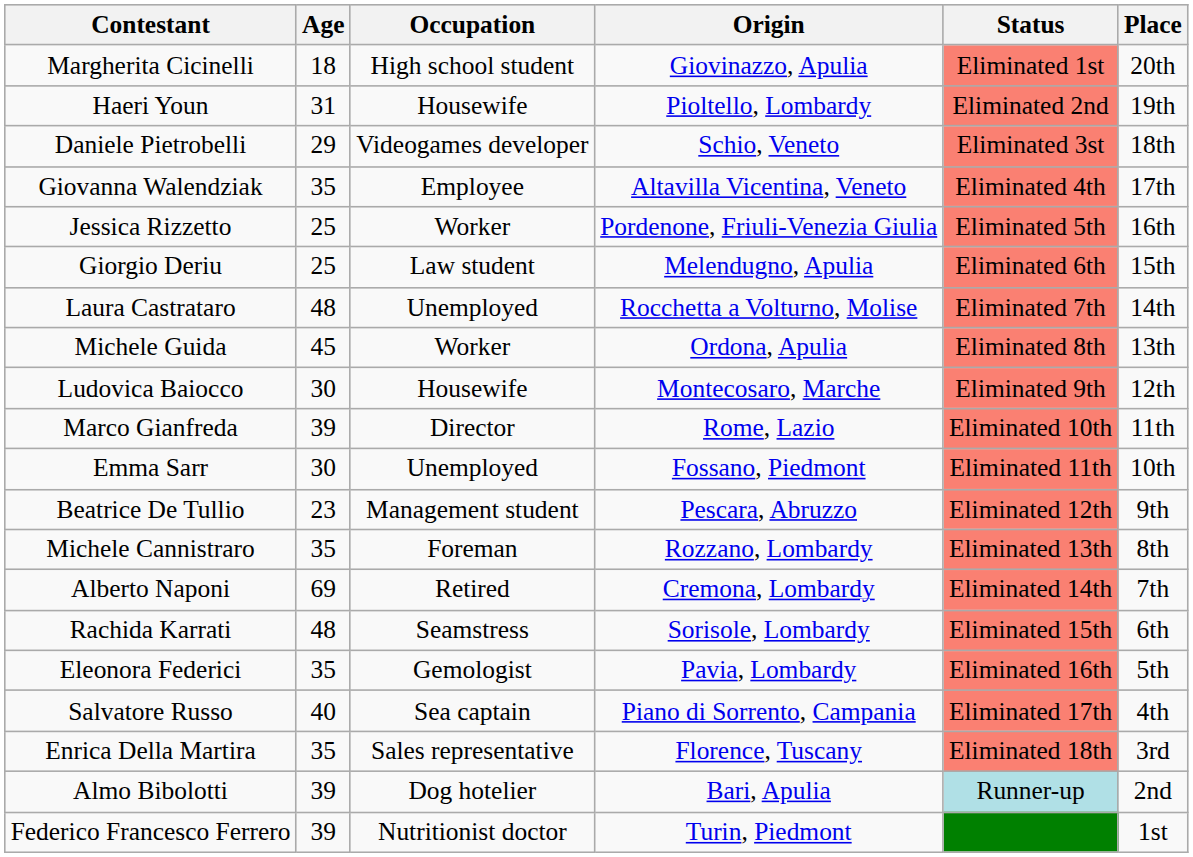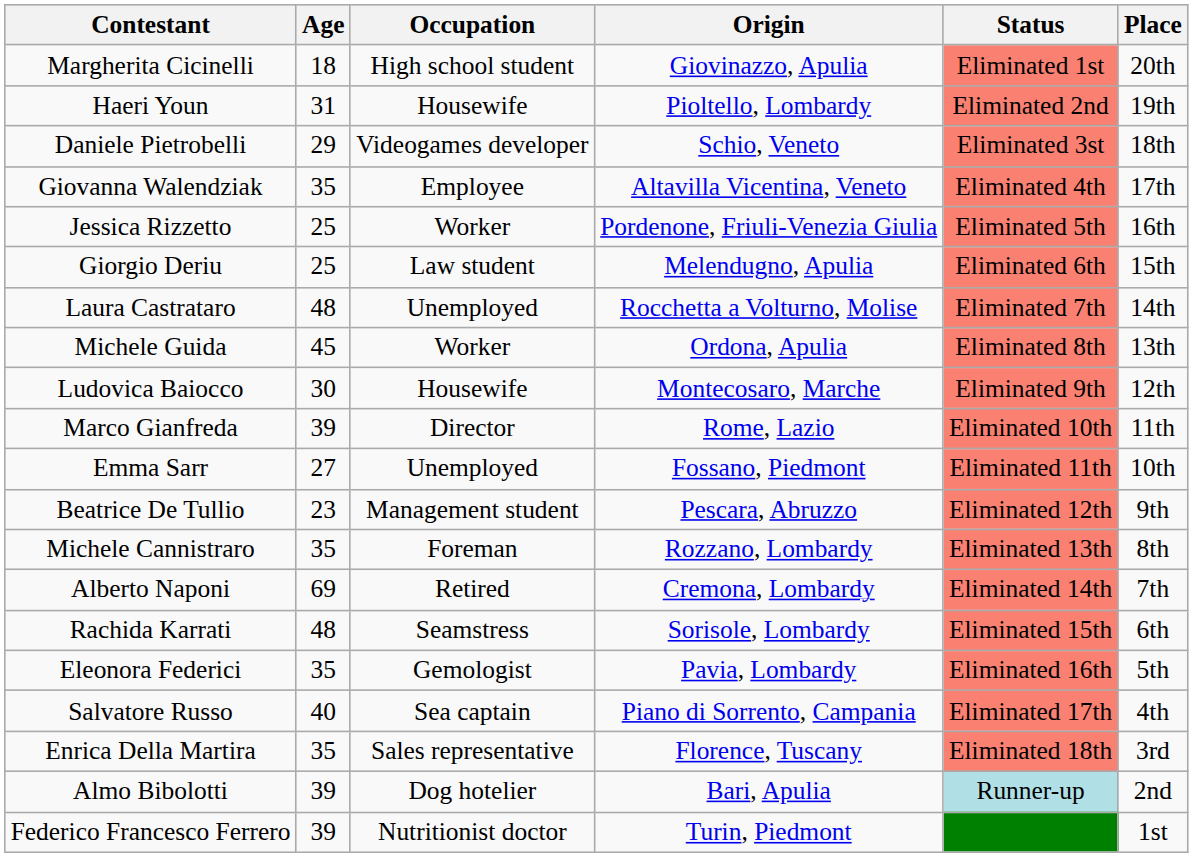 <table class="wikitable" style="text-align: center;">
 <tr>
 <th>Contestant</th>
 <th>Age</th>
 <th>Occupation</th>
 <th>Origin</th>
 <th>Status</th>
 <th>Place</th>
 </tr>
 <tr>
 <td>Margherita Cicinelli</td>
 <td>18</td>
 <td>High school student</td>
 <td><a href='#'>Giovinazzo</a>, <a href='#'>Apulia</a></td>
 <td bgcolor=#fa8072>Eliminated 1st</td>
 <td>20th</td>
 </tr>
 <tr>
 <td>Haeri Youn</td>
 <td>31</td>
 <td>Housewife</td>
 <td><a href='#'>Pioltello</a>, <a href='#'>Lombardy</a></td>
 <td bgcolor=#fa8072>Eliminated 2nd</td>
 <td>19th</td>
 </tr>
 <tr>
 <td>Daniele Pietrobelli</td>
 <td>29</td>
 <td>Videogames developer</td>
 <td><a href='#'>Schio</a>, <a href='#'>Veneto</a></td>
 <td bgcolor=#fa8072>Eliminated 3st</td>
 <td>18th</td>
 </tr>
 <tr>
 <td>Giovanna Walendziak</td>
 <td>35</td>
 <td>Employee</td>
 <td><a href='#'>Altavilla Vicentina</a>, <a href='#'>Veneto</a></td>
 <td bgcolor=#fa8072>Eliminated 4th</td>
 <td>17th</td>
 </tr>
 <tr>
 <td>Jessica Rizzetto</td>
 <td>25</td>
 <td>Worker</td>
 <td><a href='#'>Pordenone</a>, <a href='#'>Friuli-Venezia Giulia</a></td>
 <td bgcolor=#fa8072>Eliminated 5th</td>
 <td>16th</td>
 </tr>
 <tr>
 <td>Giorgio Deriu</td>
 <td>25</td>
 <td>Law student</td>
 <td><a href='#'>Melendugno</a>, <a href='#'>Apulia</a></td>
 <td bgcolor=#fa8072>Eliminated 6th</td>
 <td>15th</td>
 </tr>
 <tr>
 <td>Laura Castrataro</td>
 <td>48</td>
 <td>Unemployed</td>
 <td><a href='#'>Rocchetta a Volturno</a>, <a href='#'>Molise</a></td>
 <td bgcolor=#fa8072>Eliminated 7th</td>
 <td>14th</td>
 </tr>
 <tr>
 <td>Michele Guida</td>
 <td>45</td>
 <td>Worker</td>
 <td><a href='#'>Ordona</a>, <a href='#'>Apulia</a></td>
 <td bgcolor=#fa8072>Eliminated 8th</td>
 <td>13th</td>
 </tr>
 <tr>
 <td>Ludovica Baiocco</td>
 <td>30</td>
 <td>Housewife</td>
 <td><a href='#'>Montecosaro</a>, <a href='#'>Marche</a></td>
 <td bgcolor=#fa8072>Eliminated 9th</td>
 <td>12th</td>
 </tr>
 <tr>
 <td>Marco Gianfreda</td>
 <td>39</td>
 <td>Director</td>
 <td><a href='#'>Rome</a>, <a href='#'>Lazio</a></td>
 <td bgcolor=#fa8072>Eliminated 10th</td>
 <td>11th</td>
 </tr>
 <tr>
 <td>Emma Sarr</td>
-<td>30</td>
+<td>27</td>
 <td>Unemployed</td>
 <td><a href='#'>Fossano</a>, <a href='#'>Piedmont</a></td>
 <td bgcolor=#fa8072>Eliminated 11th</td>
 <td>10th</td>
 </tr>
 <tr>
 <td>Beatrice De Tullio</td>
 <td>23</td>
 <td>Management student</td>
 <td><a href='#'>Pescara</a>, <a href='#'>Abruzzo</a></td>
 <td bgcolor=#fa8072>Eliminated 12th</td>
 <td>9th</td>
 </tr>
 <tr>
 <td>Michele Cannistraro</td>
 <td>35</td>
 <td>Foreman</td>
 <td><a href='#'>Rozzano</a>, <a href='#'>Lombardy</a></td>
 <td bgcolor=#fa8072>Eliminated 13th</td>
 <td>8th</td>
 </tr>
 <tr>
 <td>Alberto Naponi</td>
 <td>69</td>
 <td>Retired</td>
 <td><a href='#'>Cremona</a>, <a href='#'>Lombardy</a></td>
 <td bgcolor=#fa8072>Eliminated 14th</td>
 <td>7th</td>
 </tr>
 <tr>
 <td>Rachida Karrati</td>
 <td>48</td>
 <td>Seamstress</td>
 <td><a href='#'>Sorisole</a>, <a href='#'>Lombardy</a></td>
 <td bgcolor=#fa8072>Eliminated 15th</td>
 <td>6th</td>
 </tr>
 <tr>
 <td>Eleonora Federici</td>
 <td>35</td>
 <td>Gemologist</td>
 <td><a href='#'>Pavia</a>, <a href='#'>Lombardy</a></td>
 <td bgcolor=#fa8072>Eliminated 16th</td>
 <td>5th</td>
 </tr>
 <tr>
 <td>Salvatore Russo</td>
 <td>40</td>
 <td>Sea captain</td>
 <td><a href='#'>Piano di Sorrento</a>, <a href='#'>Campania</a></td>
 <td bgcolor=#fa8072>Eliminated 17th</td>
 <td>4th</td>
 </tr>
 <tr>
 <td>Enrica Della Martira</td>
 <td>35</td>
 <td>Sales representative</td>
 <td><a href='#'>Florence</a>, <a href='#'>Tuscany</a></td>
 <td bgcolor=#fa8072>Eliminated 18th</td>
 <td>3rd</td>
 </tr>
 <tr>
 <td>Almo Bibolotti</td>
 <td>39</td>
 <td>Dog hotelier</td>
 <td><a href='#'>Bari</a>, <a href='#'>Apulia</a></td>
 <td bgcolor=#B0E0E6>Runner-up</td>
 <td>2nd</td>
 </tr>
 <tr>
 <td>Federico Francesco Ferrero</td>
 <td>39</td>
 <td>Nutritionist doctor</td>
 <td><a href='#'>Turin</a>, <a href='#'>Piedmont</a></td>
 <td bgcolor=green></td>
 <td>1st</td>
 </tr>
 </table>
